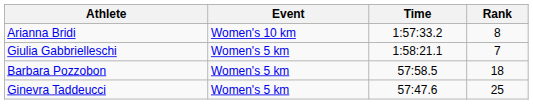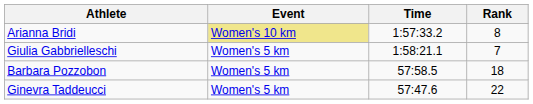 <table class="wikitable" style="text-align:center; font-size:90%; width:50%;">
 <tr>
 <th>Athlete</th>
 <th>Event</th>
 <th>Time</th>
 <th>Rank</th>
 </tr>
 <tr>
 <td align=left><a href='#'>Arianna Bridi</a></td>
-<td align=left><a href='#'>Women's 10 km</a></td>
+<td align=left style="background: khaki;"><a href='#'>Women's 10 km</a></td>
 <td>1:57:33.2</td>
 <td>8</td>
 </tr>
 <tr>
 <td align=left><a href='#'>Giulia Gabbrielleschi</a></td>
 <td align=left><a href='#'>Women's 5 km</a></td>
 <td>1:58:21.1</td>
 <td>7</td>
 </tr>
 <tr>
 <td align=left><a href='#'>Barbara Pozzobon</a></td>
 <td align=left><a href='#'>Women's 5 km</a></td>
 <td>57:58.5</td>
 <td>18</td>
 </tr>
 <tr>
 <td align=left><a href='#'>Ginevra Taddeucci</a></td>
 <td align=left><a href='#'>Women's 5 km</a></td>
 <td>57:47.6</td>
-<td>25</td>
+<td>22</td>
 </tr>
 </table>
